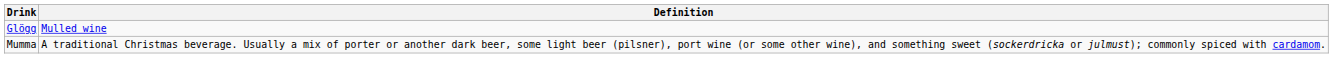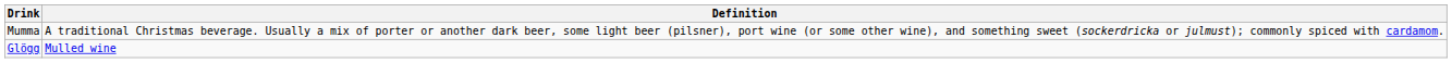 <table class="wikitable">
 <tr>
 <th>Drink</th>
 <th>Definition</th>
 </tr>
 <tr>
+<td>Mumma</td>
+<td>A traditional Christmas beverage. Usually a mix of porter or another dark beer, some light beer (pilsner), port wine (or some other wine), and something sweet (<em>sockerdricka</em> or <em>julmust</em>); commonly spiced with <a href='#'>cardamom</a>.</td>
+</tr>
+<tr>
 <td><a href='#'>Glögg</a></td>
 <td><a href='#'>Mulled wine</a></td>
 </tr>
-<tr>
-<td>Mumma</td>
-<td>A traditional Christmas beverage. Usually a mix of porter or another dark beer, some light beer (pilsner), port wine (or some other wine), and something sweet (<em>sockerdricka</em> or <em>julmust</em>); commonly spiced with <a href='#'>cardamom</a>.</td>
-</tr>
 </table>
